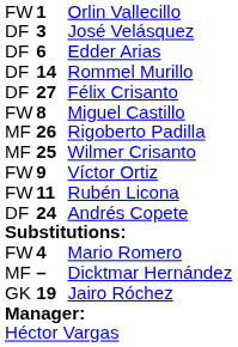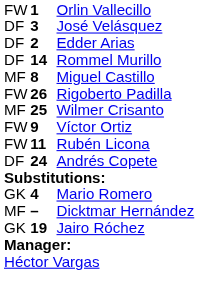 <table style = "font-size: 90%" cellspacing = "0" cellpadding = "0">
 <tr>
 <td colspan = 4></td>
 </tr>
 <tr>
 <th style="width:25px;"></th>
 <th style="width:25px;"></th>
 </tr>
 <tr>
 <td>FW</td>
 <td><strong>1</strong></td>
 <td> <a href='#'>Orlin Vallecillo</a></td>
 </tr>
 <tr>
 <td>DF</td>
 <td><strong>3</strong></td>
 <td> <a href='#'>José Velásquez</a></td>
 </tr>
 <tr>
 <td>DF</td>
-<td><strong>6</strong></td>
+<td><strong>2</strong></td>
 <td> <a href='#'>Edder Arias</a></td>
 </tr>
 <tr>
 <td>DF</td>
 <td><strong>14</strong></td>
 <td> <a href='#'>Rommel Murillo</a></td>
 </tr>
 <tr>
-<td>DF</td>
-<td><strong>27</strong></td>
-<td> <a href='#'>Félix Crisanto</a></td>
-<td></td>
-<td></td>
-<td></td>
-<td></td>
-</tr>
-<tr>
-<td>FW</td>
+<td>MF</td>
 <td><strong>8</strong></td>
 <td> <a href='#'>Miguel Castillo</a></td>
 </tr>
 <tr>
-<td>MF</td>
+<td>FW</td>
 <td><strong>26</strong></td>
 <td> <a href='#'>Rigoberto Padilla</a></td>
 <td></td>
 <td></td>
 </tr>
 <tr>
 <td>MF</td>
 <td><strong>25</strong></td>
 <td> <a href='#'>Wilmer Crisanto</a></td>
 </tr>
 <tr>
 <td>FW</td>
 <td><strong>9</strong></td>
 <td> <a href='#'>Víctor Ortiz</a></td>
 <td></td>
 <td></td>
 </tr>
 <tr>
 <td>FW</td>
 <td><strong>11</strong></td>
 <td> <a href='#'>Rubén Licona</a></td>
 </tr>
 <tr>
 <td>DF</td>
 <td><strong>24</strong></td>
 <td> <a href='#'>Andrés Copete</a></td>
 <td></td>
 <td></td>
 </tr>
 <tr>
 <td colspan = 3><strong>Substitutions:</strong></td>
 </tr>
 <tr>
-<td>FW</td>
+<td>GK</td>
 <td><strong>4</strong></td>
 <td> <a href='#'>Mario Romero</a></td>
 <td></td>
 <td></td>
 </tr>
 <tr>
 <td>MF</td>
 <td><strong>–</strong></td>
 <td> <a href='#'>Dicktmar Hernández</a></td>
 <td></td>
 <td></td>
 </tr>
 <tr>
 <td>GK</td>
 <td><strong>19</strong></td>
 <td> <a href='#'>Jairo Róchez</a></td>
 <td></td>
 <td></td>
 </tr>
 <tr>
 <td colspan = 3><strong>Manager:</strong></td>
 </tr>
 <tr>
 <td colspan = 3> <a href='#'>Héctor Vargas</a></td>
 </tr>
 </table>
